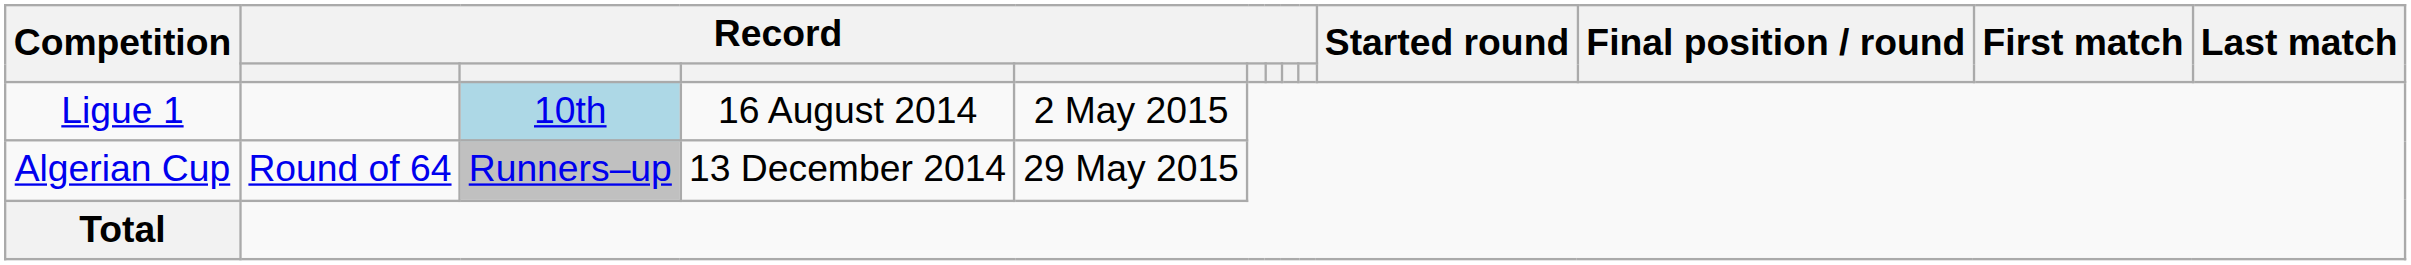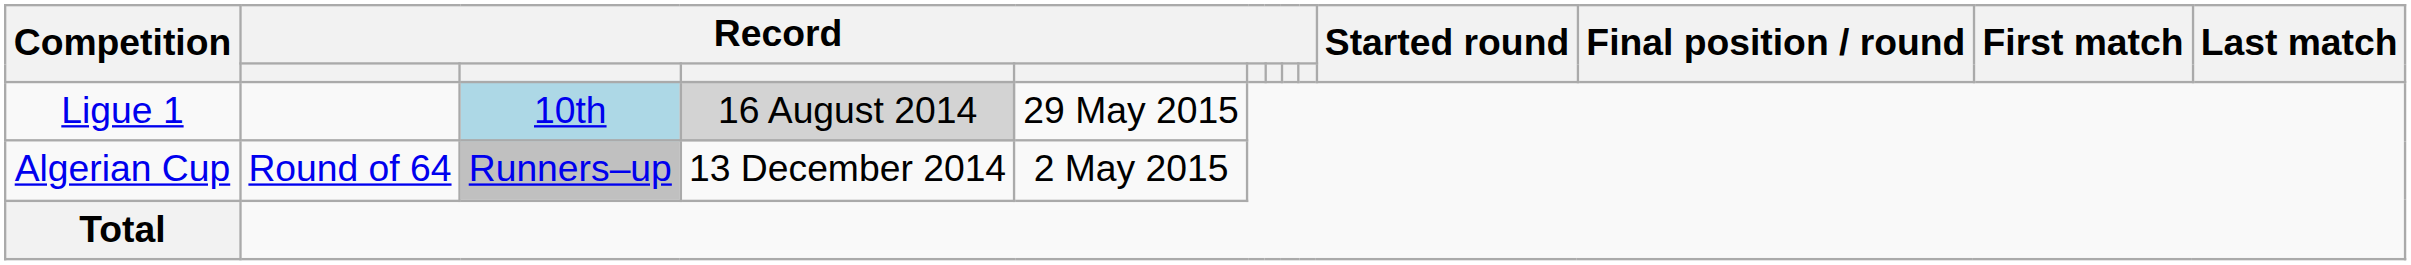 <table class="wikitable" style="text-align: center">
 <tr>
 <th rowspan=2>Competition</th>
 <th colspan=8>Record</th>
 <th rowspan=2>Started round</th>
 <th rowspan=2>Final position / round</th>
 <th rowspan=2>First match</th>
 <th rowspan=2>Last match</th>
 </tr>
 <tr>
 <th></th>
 <th></th>
 <th></th>
 <th></th>
 <th></th>
 <th></th>
 <th></th>
 <th></th>
 </tr>
 <tr>
 <td><a href='#'>Ligue 1</a><br></td>
 <td></td>
 <td style="background: lightblue;"><a href='#'>10th</a></td>
-<td>16 August 2014</td>
-<td>2 May 2015</td>
+<td style="background: lightgrey;">16 August 2014</td>
+<td>29 May 2015</td>
 </tr>
 <tr>
 <td><a href='#'>Algerian Cup</a><br></td>
 <td><a href='#'>Round of 64</a></td>
 <td style="background:silver;"><a href='#'>Runners–up</a></td>
 <td>13 December 2014</td>
-<td>29 May 2015</td>
+<td>2 May 2015</td>
 </tr>
 <tr>
 <th>Total<br></th>
 </tr>
 </table>
